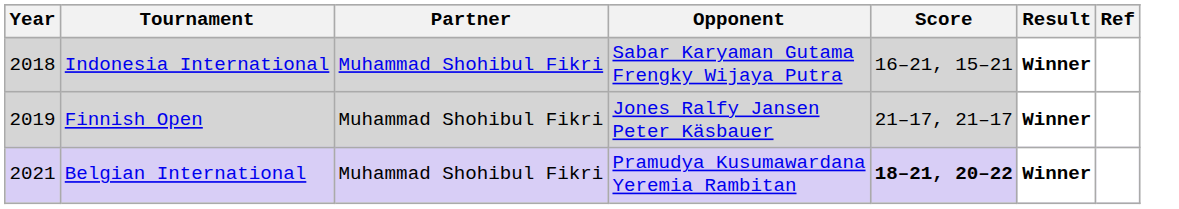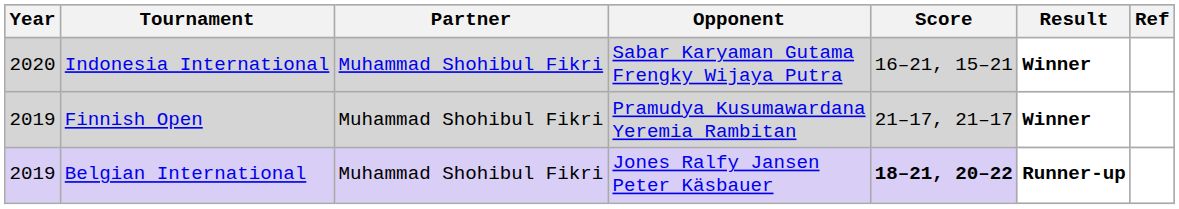 <table class="sortable wikitable" style="font-size: 90%;">
 <tr>
 <th>Year</th>
 <th>Tournament</th>
 <th>Partner</th>
 <th>Opponent</th>
 <th>Score</th>
 <th>Result</th>
 <th>Ref</th>
 </tr>
 <tr style="background:#D5D5D5">
-<td align="center">2018</td>
+<td align="center">2020</td>
 <td align="left"><a href='#'>Indonesia International</a></td>
 <td align="left"> <a href='#'>Muhammad Shohibul Fikri</a></td>
 <td align="left"> <a href='#'>Sabar Karyaman Gutama</a><br> <a href='#'>Frengky Wijaya Putra</a></td>
 <td align="left">16–21, 15–21</td>
 <td style="text-align:left; background:white"> <strong>Winner</strong></td>
 <td style="text-align:center; background:white"></td>
 </tr>
 <tr style="background:#D5D5D5">
 <td align="center">2019</td>
 <td align="left"><a href='#'>Finnish Open</a></td>
 <td align="left"> Muhammad Shohibul Fikri</td>
-<td align="left"> <a href='#'>Jones Ralfy Jansen</a><br> <a href='#'>Peter Käsbauer</a></td>
+<td align="left"> <a href='#'>Pramudya Kusumawardana</a><br> <a href='#'>Yeremia Rambitan</a></td>
 <td align="left">21–17, 21–17</td>
 <td style="text-align:left; background:white"> <strong>Winner</strong></td>
 <td style="text-align:center; background:white"></td>
 </tr>
 <tr style="background:#D8CEF6">
-<td align="center">2021</td>
+<td align="center">2019</td>
 <td align="left"><a href='#'>Belgian International</a></td>
 <td align="left"> Muhammad Shohibul Fikri</td>
-<td align="left"> <a href='#'>Pramudya Kusumawardana</a><br> <a href='#'>Yeremia Rambitan</a></td>
+<td align="left"> <a href='#'>Jones Ralfy Jansen</a><br> <a href='#'>Peter Käsbauer</a></td>
 <td align="left"><strong>18–21, 20–22</strong></td>
-<td style="text-align:left; background:white"> <strong>Winner</strong></td>
+<td style="text-align:left; background:white"> <strong>Runner-up</strong></td>
 <td style="text-align:center; background:white"></td>
 </tr>
 </table>
